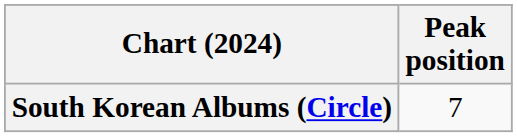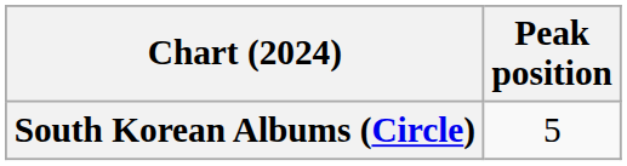 <table class="wikitable plainrowheaders" style="text-align:center">
 <tr>
 <th scope="col">Chart (2024)</th>
 <th scope="col">Peak<br>position</th>
 </tr>
 <tr>
 <th scope="row">South Korean Albums (<a href='#'>Circle</a>)</th>
-<td>7</td>
+<td>5</td>
 </tr>
 </table>
